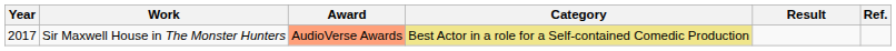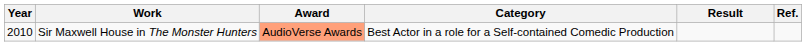 <table class="wikitable plainrowheaders">
 <tr>
 <th>Year</th>
 <th>Work</th>
 <th>Award</th>
 <th>Category</th>
 <th style="min-width: 8em">Result</th>
 <th>Ref.</th>
 </tr>
 <tr>
-<td>2017</td>
+<td>2010</td>
 <td>Sir Maxwell House in <em>The Monster Hunters</em></td>
 <td style="background: lightsalmon;">AudioVerse Awards</td>
-<td style="background: khaki;">Best Actor in a role for a Self-contained Comedic Production</td>
+<td>Best Actor in a role for a Self-contained Comedic Production</td>
 <td></td>
 <td></td>
 </tr>
 </table>
